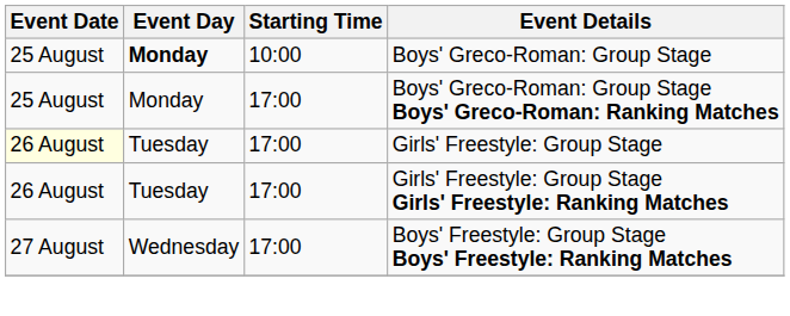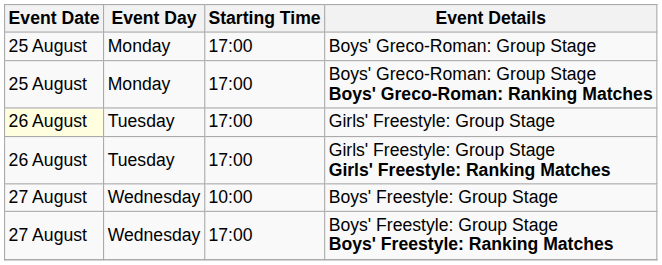 <table class="wikitable">
 <tr>
 <th>Event Date</th>
 <th>Event Day</th>
 <th>Starting Time</th>
 <th>Event Details</th>
 </tr>
 <tr>
 <td>25 August</td>
-<td><strong>Monday</strong></td>
-<td>10:00</td>
+<td>Monday</td>
+<td>17:00</td>
 <td>Boys' Greco-Roman: Group Stage</td>
 </tr>
 <tr>
 <td>25 August</td>
 <td>Monday</td>
 <td>17:00</td>
 <td>Boys' Greco-Roman: Group Stage<br> <strong>Boys' Greco-Roman: Ranking Matches</strong></td>
 </tr>
 <tr>
 <td style="background: lightyellow;">26 August</td>
 <td>Tuesday</td>
 <td>17:00</td>
 <td>Girls' Freestyle: Group Stage</td>
 </tr>
 <tr>
 <td>26 August</td>
 <td>Tuesday</td>
 <td>17:00</td>
 <td>Girls' Freestyle: Group Stage<br> <strong>Girls' Freestyle: Ranking Matches</strong></td>
 </tr>
 <tr>
 <td>27 August</td>
 <td>Wednesday</td>
+<td>10:00</td>
+<td>Boys' Freestyle: Group Stage</td>
+</tr>
+<tr>
+<td>27 August</td>
+<td>Wednesday</td>
 <td>17:00</td>
 <td>Boys' Freestyle: Group Stage<br> <strong>Boys' Freestyle: Ranking Matches</strong></td>
 </tr>
 <tr>
 </tr>
 </table>
